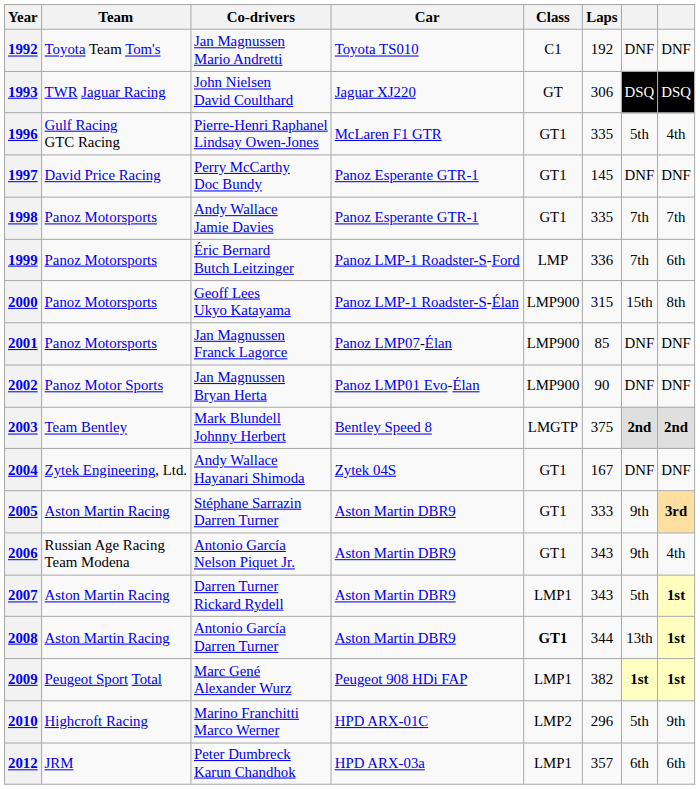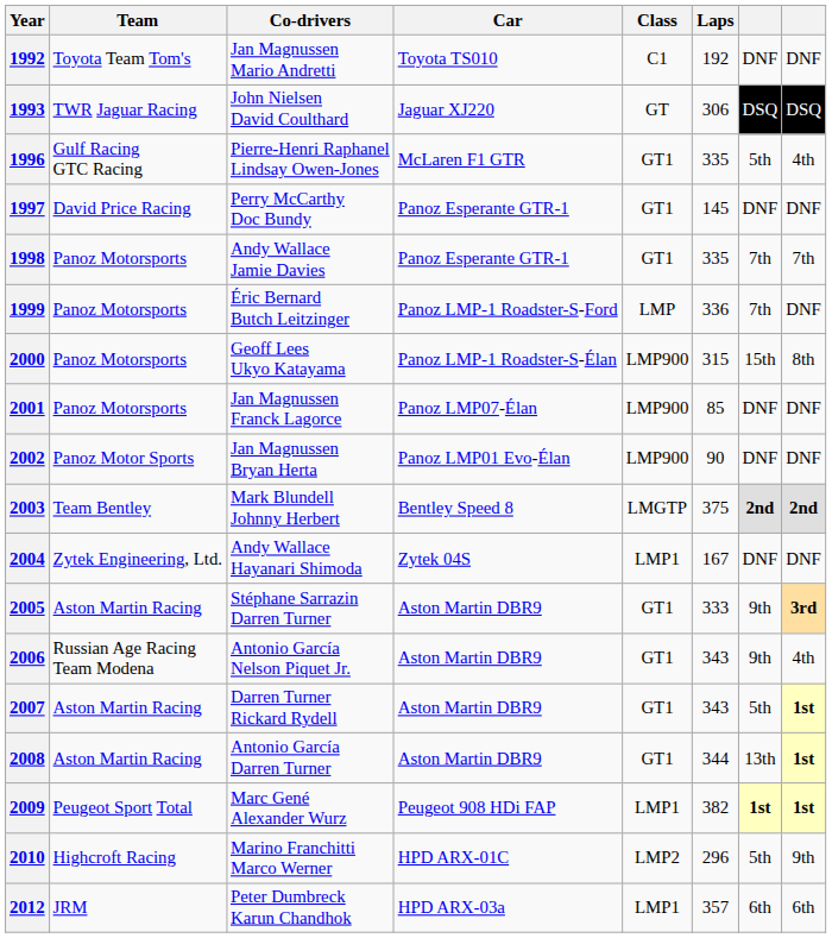 <table class="wikitable" style="text-align:center; font-size:90%">
 <tr>
 <th>Year</th>
 <th>Team</th>
 <th>Co-drivers</th>
 <th>Car</th>
 <th>Class</th>
 <th>Laps</th>
 <th></th>
 <th></th>
 </tr>
 <tr>
 <th><a href='#'>1992</a></th>
 <td align="left"> <a href='#'>Toyota</a> Team <a href='#'>Tom's</a></td>
 <td align="left"> <a href='#'>Jan Magnussen</a><br> <a href='#'>Mario Andretti</a></td>
 <td align="left"><a href='#'>Toyota TS010</a></td>
 <td>C1</td>
 <td>192</td>
 <td>DNF</td>
 <td>DNF</td>
 </tr>
 <tr>
 <th><a href='#'>1993</a></th>
 <td align="left"> <a href='#'>TWR</a> <a href='#'>Jaguar Racing</a></td>
 <td align="left"> <a href='#'>John Nielsen</a><br> <a href='#'>David Coulthard</a></td>
 <td align="left"><a href='#'>Jaguar XJ220</a></td>
 <td>GT</td>
 <td>306</td>
 <td style="background:#000; color:#fff;"><span>DSQ</span></td>
 <td style="background:#000; color:#fff;"><span>DSQ</span></td>
 </tr>
 <tr>
 <th><a href='#'>1996</a></th>
 <td align="left"> <a href='#'>Gulf Racing</a><br> GTC Racing</td>
 <td align="left" nowrap> <a href='#'>Pierre-Henri Raphanel</a><br> <a href='#'>Lindsay Owen-Jones</a></td>
 <td align="left"><a href='#'>McLaren F1 GTR</a></td>
 <td>GT1</td>
 <td>335</td>
 <td>5th</td>
 <td>4th</td>
 </tr>
 <tr>
 <th><a href='#'>1997</a></th>
 <td align="left"> <a href='#'>David Price Racing</a></td>
 <td align="left"> <a href='#'>Perry McCarthy</a><br> <a href='#'>Doc Bundy</a></td>
 <td align="left"><a href='#'>Panoz Esperante GTR-1</a></td>
 <td>GT1</td>
 <td>145</td>
 <td>DNF</td>
 <td>DNF</td>
 </tr>
 <tr>
 <th><a href='#'>1998</a></th>
 <td align="left"> <a href='#'>Panoz Motorsports</a></td>
 <td align="left"> <a href='#'>Andy Wallace</a><br> <a href='#'>Jamie Davies</a></td>
 <td align="left"><a href='#'>Panoz Esperante GTR-1</a></td>
 <td>GT1</td>
 <td>335</td>
 <td>7th</td>
 <td>7th</td>
 </tr>
 <tr>
 <th><a href='#'>1999</a></th>
 <td align="left"> <a href='#'>Panoz Motorsports</a></td>
 <td align="left"> <a href='#'>Éric Bernard</a><br> <a href='#'>Butch Leitzinger</a></td>
 <td align="left" nowrap><a href='#'>Panoz LMP-1 Roadster-S</a>-<a href='#'>Ford</a></td>
 <td>LMP</td>
 <td>336</td>
 <td>7th</td>
-<td>6th</td>
+<td>DNF</td>
 </tr>
 <tr>
 <th><a href='#'>2000</a></th>
 <td align="left"> <a href='#'>Panoz Motorsports</a></td>
 <td align="left"> <a href='#'>Geoff Lees</a><br> <a href='#'>Ukyo Katayama</a></td>
 <td align="left" nowrap><a href='#'>Panoz LMP-1 Roadster-S</a>-<a href='#'>Élan</a></td>
 <td>LMP900</td>
 <td>315</td>
 <td>15th</td>
 <td>8th</td>
 </tr>
 <tr>
 <th><a href='#'>2001</a></th>
 <td align="left"> <a href='#'>Panoz Motorsports</a></td>
 <td align="left"> <a href='#'>Jan Magnussen</a><br> <a href='#'>Franck Lagorce</a></td>
 <td align="left"><a href='#'>Panoz LMP07</a>-<a href='#'>Élan</a></td>
 <td>LMP900</td>
 <td>85</td>
 <td>DNF</td>
 <td>DNF</td>
 </tr>
 <tr>
 <th><a href='#'>2002</a></th>
 <td align="left"> <a href='#'>Panoz Motor Sports</a></td>
 <td align="left"> <a href='#'>Jan Magnussen</a><br> <a href='#'>Bryan Herta</a></td>
 <td align="left"><a href='#'>Panoz LMP01 Evo</a>-<a href='#'>Élan</a></td>
 <td>LMP900</td>
 <td>90</td>
 <td>DNF</td>
 <td>DNF</td>
 </tr>
 <tr>
 <th><a href='#'>2003</a></th>
 <td align="left"> <a href='#'>Team Bentley</a></td>
 <td align="left"> <a href='#'>Mark Blundell</a><br> <a href='#'>Johnny Herbert</a></td>
 <td align="left"><a href='#'>Bentley Speed 8</a></td>
 <td>LMGTP</td>
 <td>375</td>
 <td style="background:#DFDFDF;"><strong>2nd</strong></td>
 <td style="background:#DFDFDF;"><strong>2nd</strong></td>
 </tr>
 <tr>
 <th><a href='#'>2004</a></th>
 <td align="left" nowrap> <a href='#'>Zytek Engineering</a>, Ltd.</td>
 <td align="left"> <a href='#'>Andy Wallace</a><br> <a href='#'>Hayanari Shimoda</a></td>
 <td align="left"><a href='#'>Zytek 04S</a></td>
-<td>GT1</td>
+<td>LMP1</td>
 <td>167</td>
 <td>DNF</td>
 <td>DNF</td>
 </tr>
 <tr>
 <th><a href='#'>2005</a></th>
 <td align="left"> <a href='#'>Aston Martin Racing</a></td>
 <td align="left"> <a href='#'>Stéphane Sarrazin</a><br> <a href='#'>Darren Turner</a></td>
 <td align="left"><a href='#'>Aston Martin DBR9</a></td>
 <td>GT1</td>
 <td>333</td>
 <td>9th</td>
 <td style="background:#FFDF9F;"><strong>3rd</strong></td>
 </tr>
 <tr>
 <th><a href='#'>2006</a></th>
 <td align="left"> Russian Age Racing<br> Team Modena</td>
 <td align="left"> <a href='#'>Antonio García</a><br> <a href='#'>Nelson Piquet Jr.</a></td>
 <td align="left"><a href='#'>Aston Martin DBR9</a></td>
 <td>GT1</td>
 <td>343</td>
 <td>9th</td>
 <td>4th</td>
 </tr>
 <tr>
 <th><a href='#'>2007</a></th>
 <td align="left"> <a href='#'>Aston Martin Racing</a></td>
 <td align="left"> <a href='#'>Darren Turner</a><br> <a href='#'>Rickard Rydell</a></td>
 <td align="left"><a href='#'>Aston Martin DBR9</a></td>
-<td>LMP1</td>
+<td>GT1</td>
 <td>343</td>
 <td>5th</td>
 <td style="background:#FFFFBF;"><strong>1st</strong></td>
 </tr>
 <tr>
 <th><a href='#'>2008</a></th>
 <td align="left"> <a href='#'>Aston Martin Racing</a></td>
 <td align="left"> <a href='#'>Antonio García</a><br> <a href='#'>Darren Turner</a></td>
 <td align="left"><a href='#'>Aston Martin DBR9</a></td>
-<td><strong>GT1</strong></td>
+<td>GT1</td>
 <td>344</td>
 <td>13th</td>
 <td style="background:#FFFFBF;"><strong>1st</strong></td>
 </tr>
 <tr>
 <th><a href='#'>2009</a></th>
 <td align="left"> <a href='#'>Peugeot Sport</a> <a href='#'>Total</a></td>
 <td align="left"> <a href='#'>Marc Gené</a><br> <a href='#'>Alexander Wurz</a></td>
 <td align="left"><a href='#'>Peugeot 908 HDi FAP</a></td>
 <td>LMP1</td>
 <td>382</td>
 <td style="background:#FFFFBF;"><strong>1st</strong></td>
 <td style="background:#FFFFBF;"><strong>1st</strong></td>
 </tr>
 <tr>
 <th><a href='#'>2010</a></th>
 <td align="left"> <a href='#'>Highcroft Racing</a></td>
 <td align="left"> <a href='#'>Marino Franchitti</a><br> <a href='#'>Marco Werner</a></td>
 <td align="left"><a href='#'>HPD ARX-01C</a></td>
 <td>LMP2</td>
 <td>296</td>
 <td>5th</td>
 <td>9th</td>
 </tr>
 <tr>
 <th><a href='#'>2012</a></th>
 <td align="left"> <a href='#'>JRM</a></td>
 <td align="left"> <a href='#'>Peter Dumbreck</a><br> <a href='#'>Karun Chandhok</a></td>
 <td align="left"><a href='#'>HPD ARX-03a</a></td>
 <td>LMP1</td>
 <td>357</td>
 <td>6th</td>
 <td>6th</td>
 </tr>
 </table>
